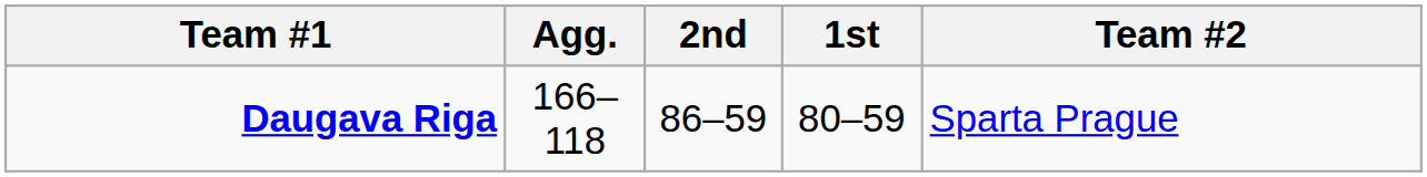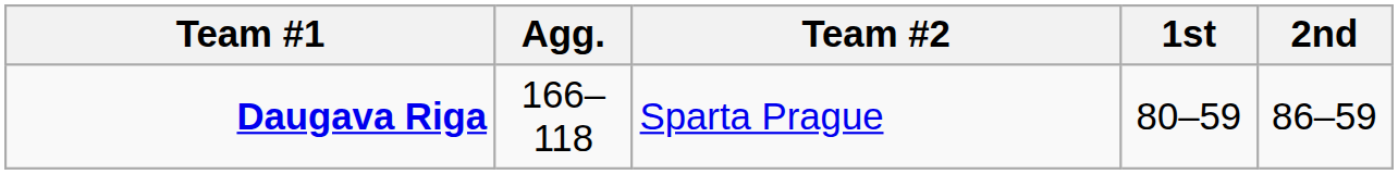 <table class=wikitable style="text-align:center">
 <tr>
 <th width=200>Team #1</th>
 <th width=50>Agg.</th>
+<th width=200>Team #2</th>
+<th width=50>1st</th>
 <th width=50>2nd</th>
-<th width=50>1st</th>
-<th width=200>Team #2</th>
 </tr>
 <tr>
 <td align=right><strong><a href='#'>Daugava Riga</a></strong> </td>
 <td align=center>166–118</td>
+<td align=left> <a href='#'>Sparta Prague</a></td>
+<td align=center>80–59</td>
 <td align=center>86–59</td>
-<td align=center>80–59</td>
-<td align=left> <a href='#'>Sparta Prague</a></td>
 </tr>
 </table>
